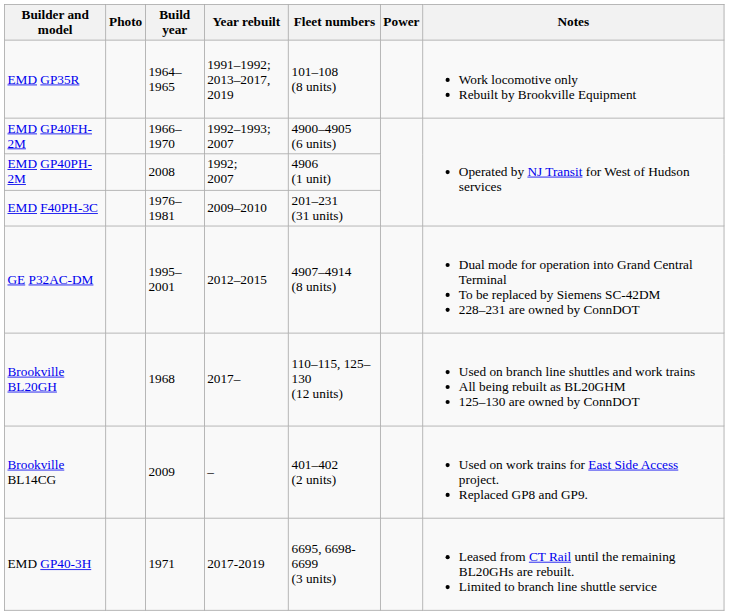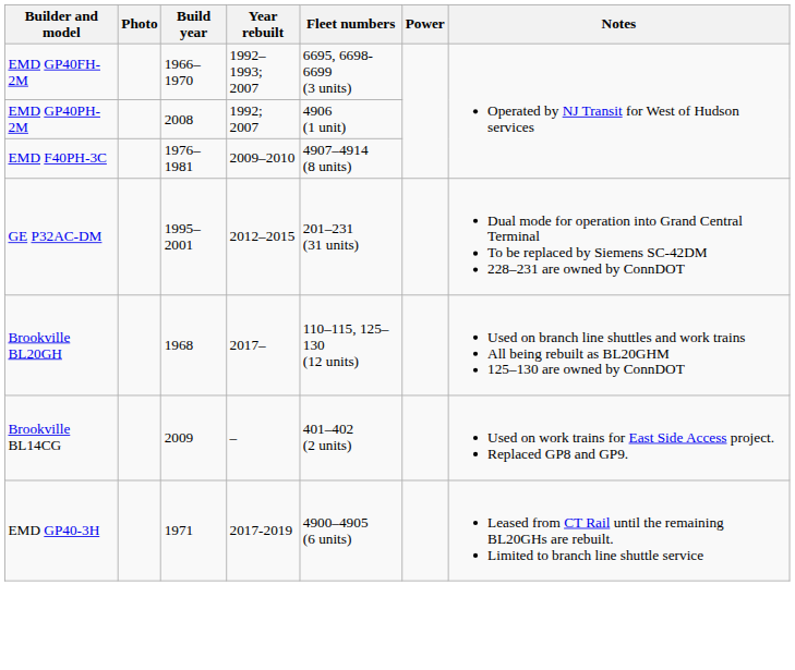 <table class="wikitable sortable" |>
 <tr>
 <th>Builder and model</th>
 <th>Photo</th>
 <th>Build<br>year</th>
 <th>Year rebuilt</th>
 <th>Fleet numbers</th>
 <th>Power</th>
 <th>Notes</th>
 </tr>
 <tr>
-<td><a href='#'>EMD</a> <a href='#'>GP35R</a></td>
-<td></td>
-<td>1964–1965</td>
-<td>1991–1992;<br>2013–2017, 2019</td>
-<td>101–108<br>(8 units)</td>
-<td></td>
-<td><br><ul><li>Work locomotive only</li><li>Rebuilt by Brookville Equipment</li></ul></td>
-</tr>
-<tr>
 <td><a href='#'>EMD</a> <a href='#'>GP40FH-2M</a></td>
 <td></td>
 <td>1966–1970</td>
 <td>1992–1993;<br>2007</td>
-<td>4900–4905<br>(6 units)</td>
+<td>6695, 6698-6699<br>(3 units)</td>
 <td rowspan="3"></td>
 <td rowspan="3"><br><ul><li>Operated by <a href='#'>NJ Transit</a> for West of Hudson services</li></ul></td>
 </tr>
 <tr>
 <td><a href='#'>EMD</a> <a href='#'>GP40PH-2M</a></td>
 <td></td>
 <td>2008</td>
 <td>1992;<br>2007</td>
 <td>4906<br>(1 unit)</td>
 </tr>
 <tr>
 <td><a href='#'>EMD</a> <a href='#'>F40PH-3C</a></td>
 <td></td>
 <td>1976–1981</td>
 <td>2009–2010</td>
-<td>201–231<br>(31 units)</td>
+<td>4907–4914<br>(8 units)</td>
 </tr>
 <tr>
 <td><a href='#'>GE</a> <a href='#'>P32AC-DM</a></td>
 <td></td>
 <td>1995–2001</td>
 <td>2012–2015</td>
-<td>4907–4914<br>(8 units)</td>
+<td>201–231<br>(31 units)</td>
 <td></td>
 <td><br><ul><li>Dual mode for operation into Grand Central Terminal</li><li>To be replaced by Siemens SC-42DM</li><li>228–231 are owned by ConnDOT</li></ul></td>
 </tr>
 <tr>
 <td><a href='#'>Brookville</a> <a href='#'>BL20GH</a></td>
 <td></td>
 <td>1968</td>
 <td>2017–</td>
 <td>110–115, 125–130<br>(12 units)</td>
 <td></td>
 <td><br><ul><li>Used on branch line shuttles and work trains</li><li>All being rebuilt as BL20GHM</li><li>125–130 are owned by ConnDOT</li></ul></td>
 </tr>
 <tr>
 <td><a href='#'>Brookville</a> BL14CG</td>
 <td></td>
 <td>2009</td>
 <td>–</td>
 <td>401–402<br>(2 units)</td>
 <td></td>
 <td><br><ul><li>Used on work trains for <a href='#'>East Side Access</a> project.</li><li>Replaced GP8 and GP9.</li></ul></td>
 </tr>
 <tr>
 <td>EMD <a href='#'>GP40-3H</a></td>
 <td></td>
 <td>1971</td>
 <td>2017-2019</td>
-<td>6695, 6698-6699<br>(3 units)</td>
+<td>4900–4905<br>(6 units)</td>
 <td></td>
 <td><br><ul><li>Leased from <a href='#'>CT Rail</a> until the remaining BL20GHs are rebuilt.</li><li>Limited to branch line shuttle service</li></ul></td>
 </tr>
 </table>
